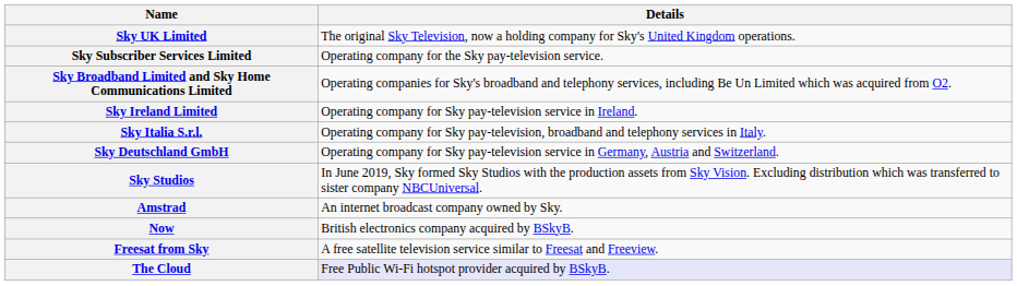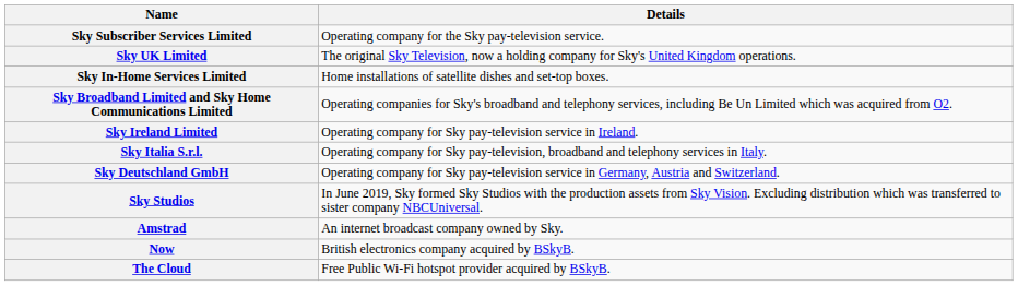 <table class="wikitable">
 <tr>
 <th scope="col">Name</th>
 <th scope="col">Details</th>
 </tr>
 <tr>
+<th scope="row">Sky Subscriber Services Limited</th>
+<td>Operating company for the Sky pay-television service.</td>
+</tr>
+<tr>
 <th scope="row"><a href='#'>Sky UK Limited</a></th>
 <td>The original <a href='#'>Sky Television</a>, now a holding company for Sky's <a href='#'>United Kingdom</a> operations.</td>
 </tr>
 <tr>
-<th scope="row">Sky Subscriber Services Limited</th>
-<td>Operating company for the Sky pay-television service.</td>
+<th scope="row">Sky In-Home Services Limited</th>
+<td>Home installations of satellite dishes and set-top boxes.</td>
 </tr>
 <tr>
 <th scope="row"><a href='#'>Sky Broadband Limited</a> and Sky Home Communications Limited</th>
 <td>Operating companies for Sky's broadband and telephony services, including Be Un Limited which was acquired from <a href='#'>O2</a>.</td>
 </tr>
 <tr>
 <th scope="row"><a href='#'>Sky Ireland Limited</a></th>
 <td>Operating company for Sky pay-television service in <a href='#'>Ireland</a>.</td>
 </tr>
 <tr>
 <th scope="row"><a href='#'>Sky Italia S.r.l.</a></th>
 <td>Operating company for Sky pay-television, broadband and telephony services in <a href='#'>Italy</a>.</td>
 </tr>
 <tr>
 <th scope="row"><a href='#'>Sky Deutschland GmbH</a></th>
 <td>Operating company for Sky pay-television service in <a href='#'>Germany</a>, <a href='#'>Austria</a> and <a href='#'>Switzerland</a>.</td>
 </tr>
 <tr>
 <th scope="row"><a href='#'>Sky Studios</a></th>
 <td>In June 2019, Sky formed Sky Studios with the production assets from <a href='#'>Sky Vision</a>. Excluding distribution which was transferred to sister company <a href='#'>NBCUniversal</a>.</td>
 </tr>
 <tr>
 <th scope="row"><a href='#'>Amstrad</a></th>
 <td>An internet broadcast company owned by Sky.</td>
 </tr>
 <tr>
 <th scope="row"><a href='#'>Now</a></th>
 <td>British electronics company acquired by <a href='#'>BSkyB</a>.</td>
 </tr>
 <tr>
-<th scope="row"><a href='#'>Freesat from Sky</a></th>
-<td>A free satellite television service similar to <a href='#'>Freesat</a> and <a href='#'>Freeview</a>.</td>
-</tr>
-<tr>
 <th scope="row"><a href='#'>The Cloud</a></th>
-<td style="background: lavender;">Free Public Wi-Fi hotspot provider acquired by <a href='#'>BSkyB</a>.</td>
+<td>Free Public Wi-Fi hotspot provider acquired by <a href='#'>BSkyB</a>.</td>
 </tr>
 </table>
